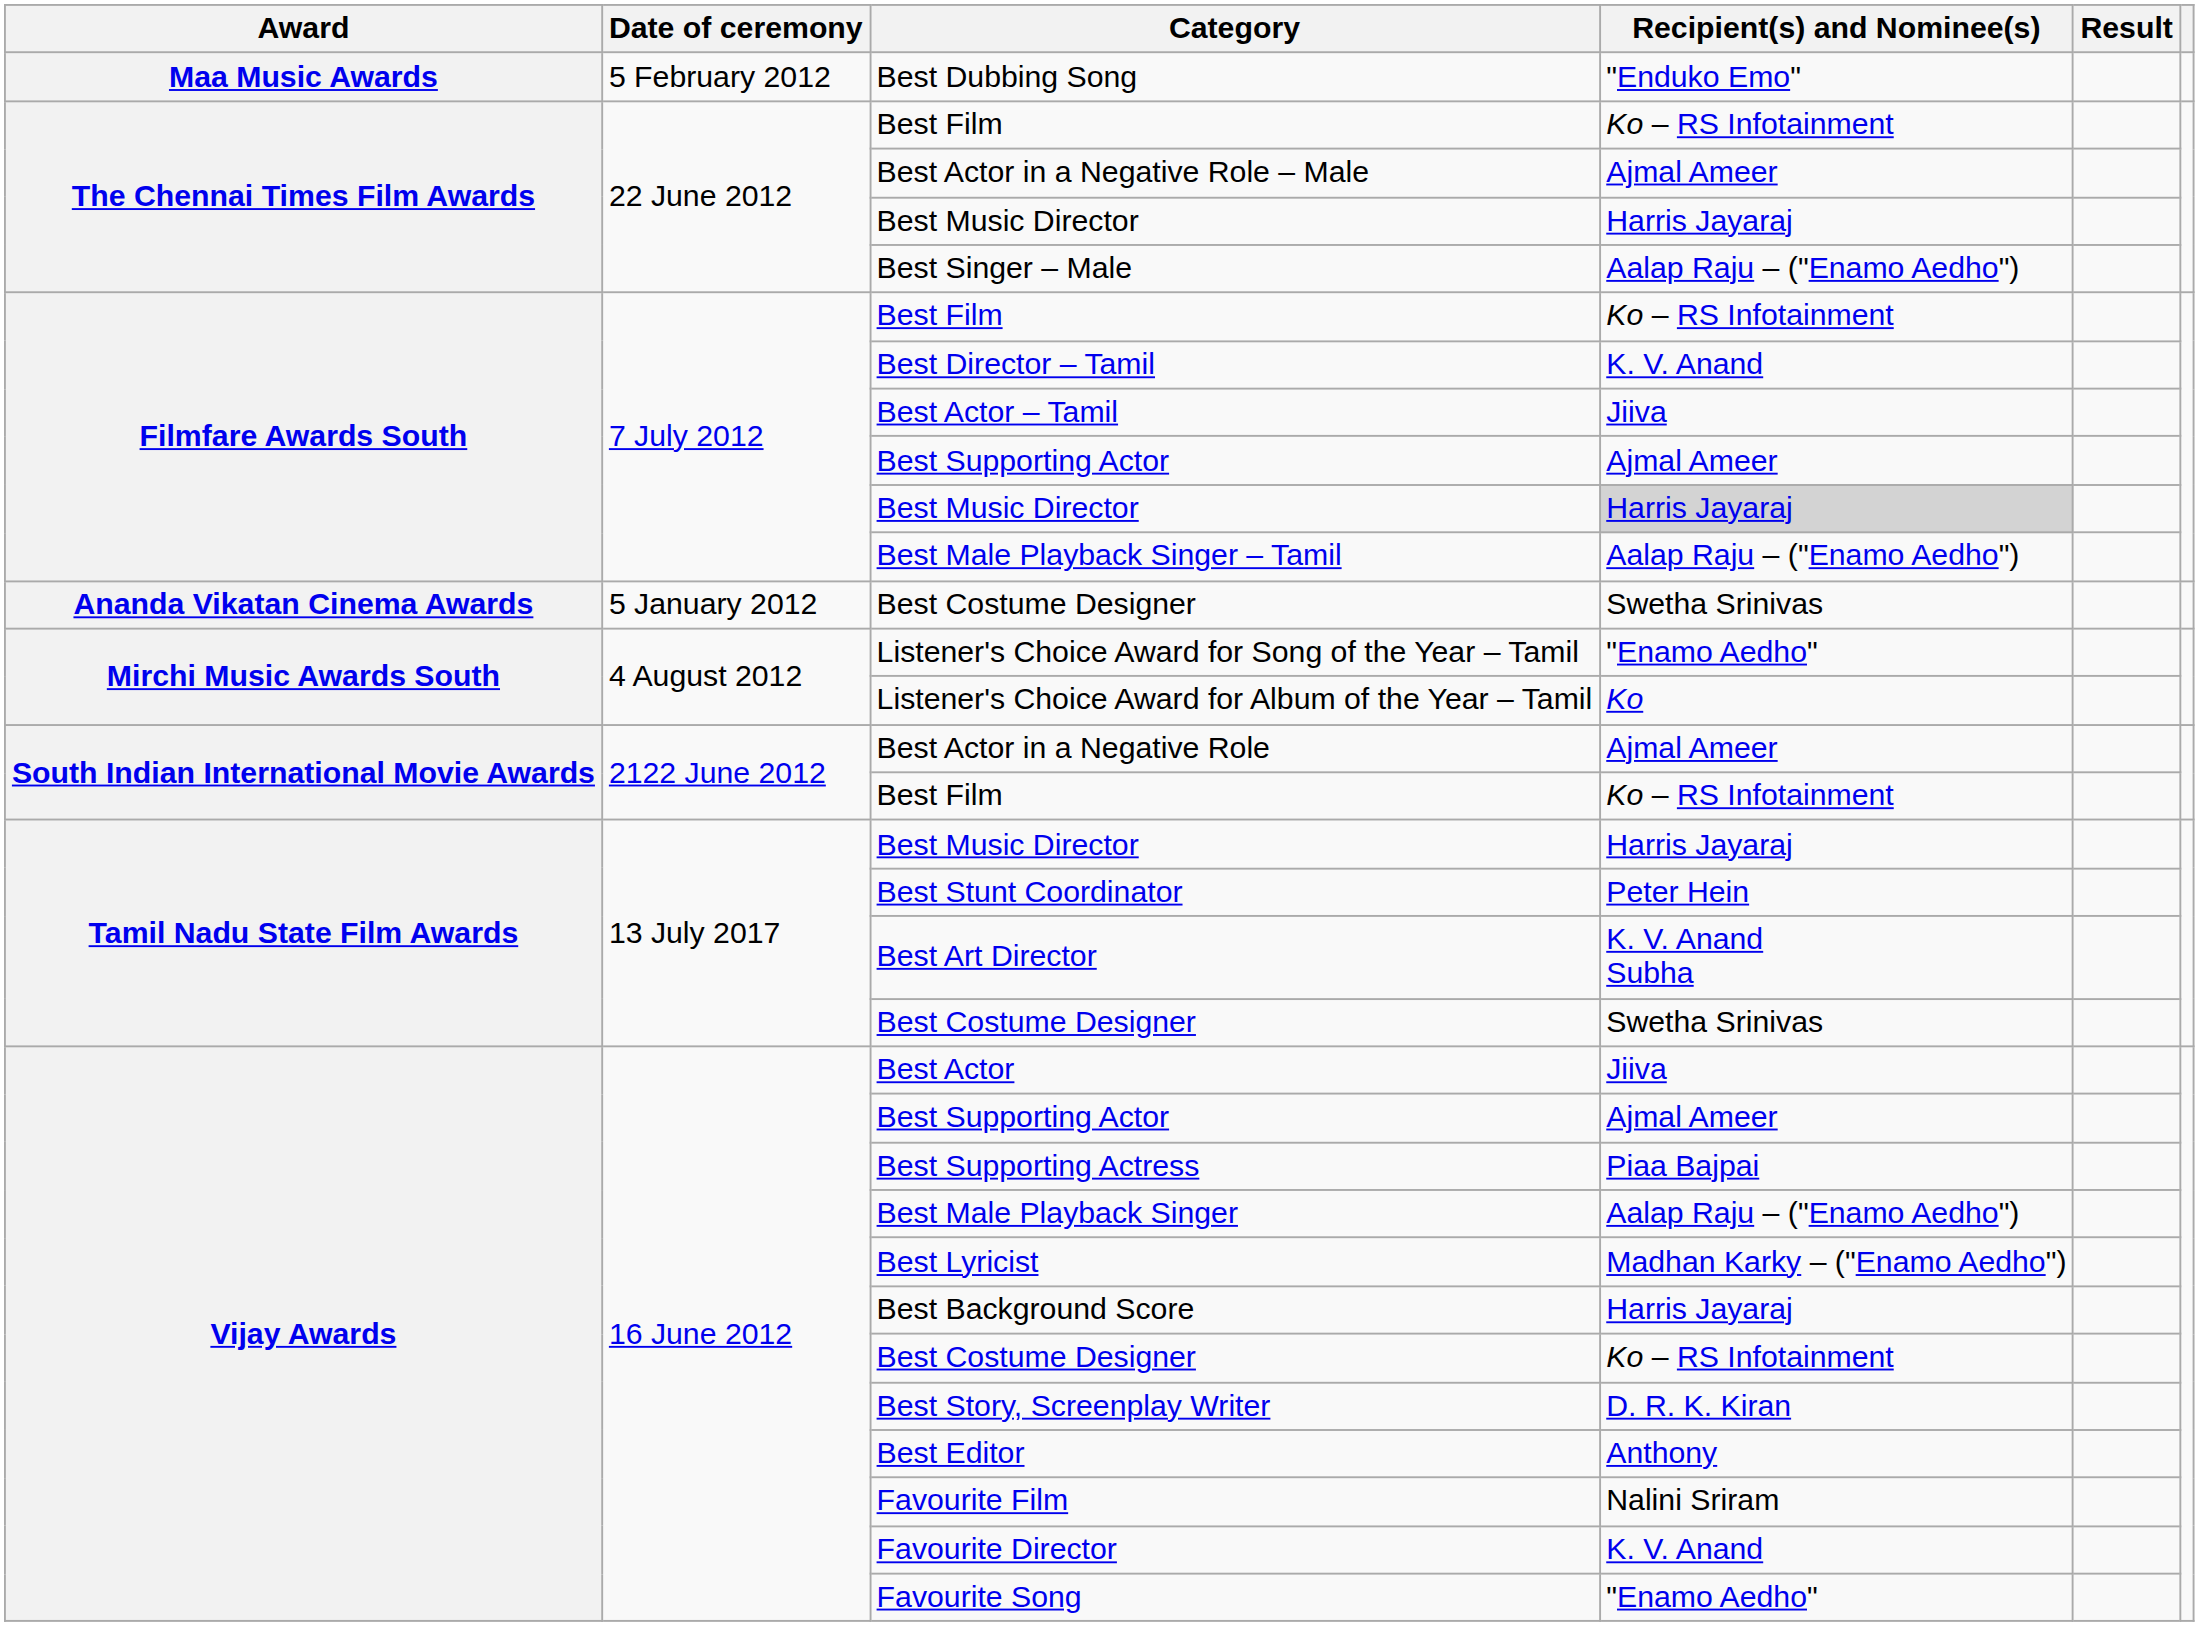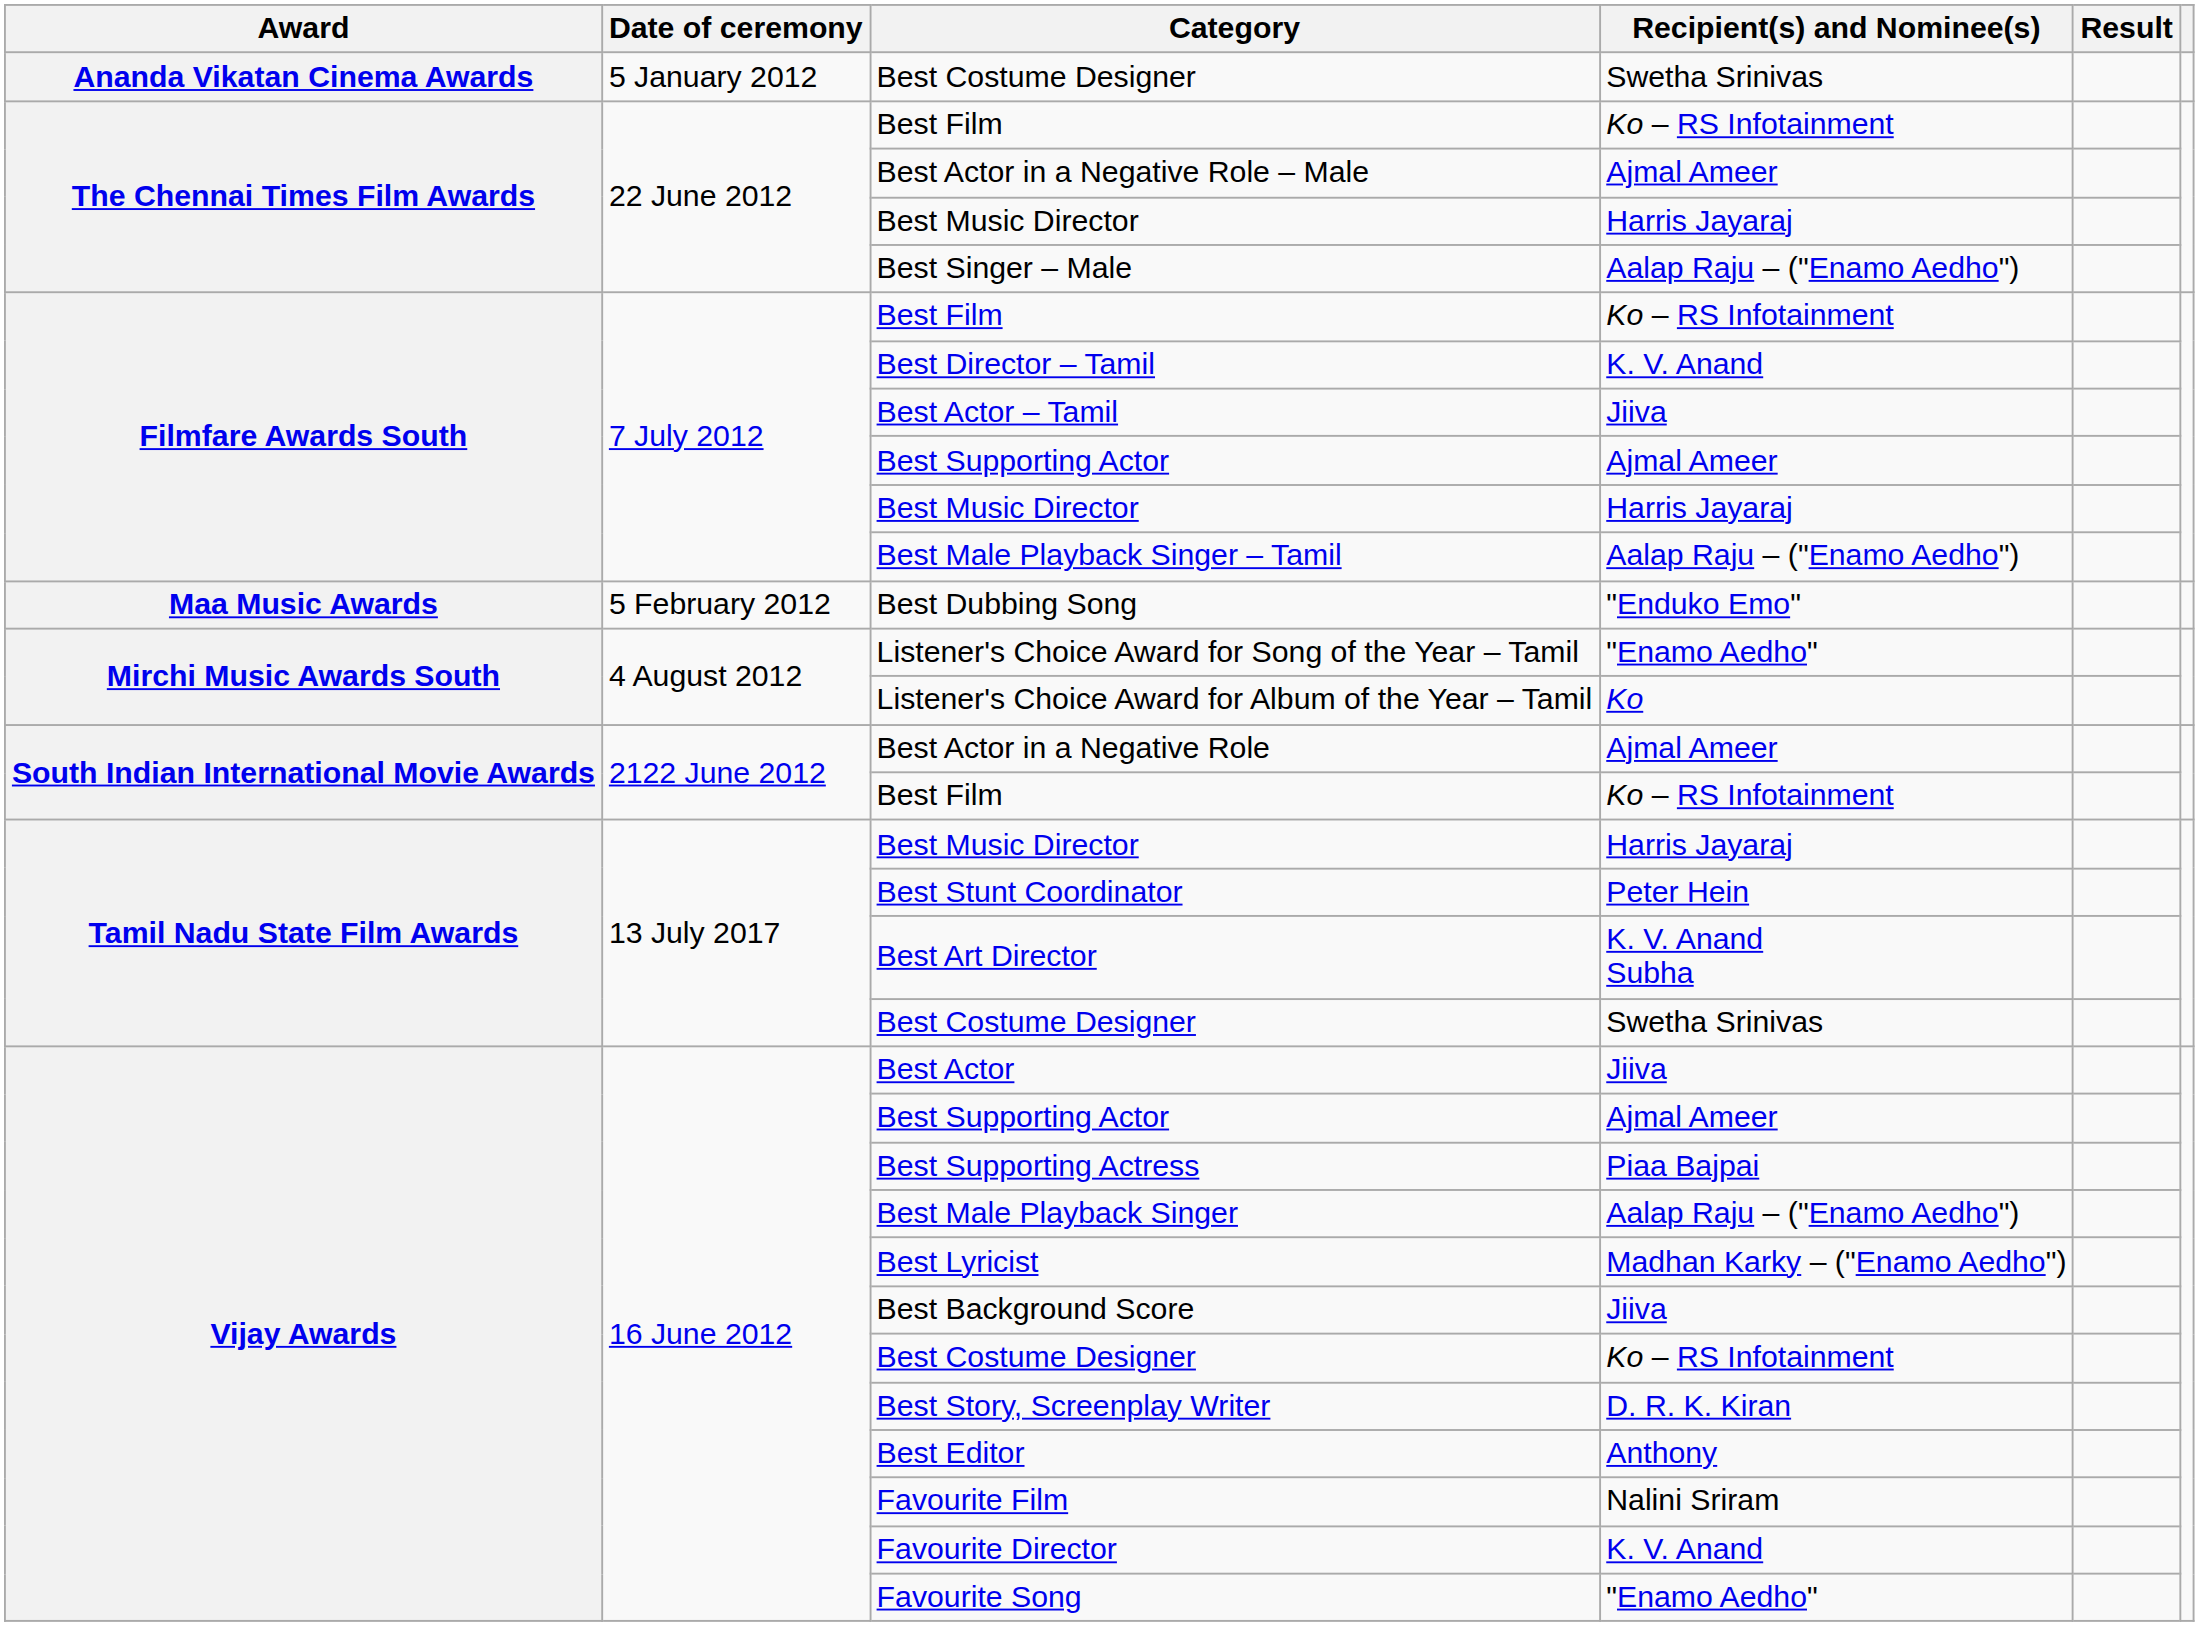 <table class="wikitable plainrowheaders sortable">
 <tr>
 <th scope="col">Award</th>
 <th scope="col">Date of ceremony</th>
 <th scope="col">Category</th>
 <th scope="col">Recipient(s) and Nominee(s)</th>
 <th scope="col">Result</th>
 <th scope="col" class="unsortable"></th>
 </tr>
 <tr>
-<th scope="row"><a href='#'>Maa Music Awards</a></th>
-<td>5 February 2012</td>
-<td>Best Dubbing Song</td>
-<td>"<a href='#'>Enduko Emo</a>"</td>
+<th scope="row"><a href='#'>Ananda Vikatan Cinema Awards</a></th>
+<td>5 January 2012</td>
+<td>Best Costume Designer</td>
+<td>Swetha Srinivas</td>
 <td></td>
 <td style="text-align:center;"></td>
 </tr>
 <tr>
 <th scope="row" rowspan="4"><a href='#'>The Chennai Times Film Awards</a></th>
 <td rowspan="4">22 June 2012</td>
 <td>Best Film</td>
 <td><em>Ko</em> – <a href='#'>RS Infotainment</a></td>
 <td></td>
 <td rowspan="4" style="text-align:center;"></td>
 </tr>
 <tr>
 <td>Best Actor in a Negative Role – Male</td>
 <td><a href='#'>Ajmal Ameer</a></td>
 <td></td>
 </tr>
 <tr>
 <td>Best Music Director</td>
 <td><a href='#'>Harris Jayaraj</a></td>
 <td></td>
 </tr>
 <tr>
 <td>Best Singer – Male</td>
 <td><a href='#'>Aalap Raju</a> – ("<a href='#'>Enamo Aedho</a>")</td>
 <td></td>
 </tr>
 <tr>
 <th scope="row" rowspan="6"><a href='#'>Filmfare Awards South</a></th>
 <td rowspan="6"><a href='#'>7 July 2012</a></td>
 <td><a href='#'>Best Film</a></td>
 <td><em>Ko</em> – <a href='#'>RS Infotainment</a></td>
 <td></td>
 <td rowspan="6" style="text-align:center;"><br><br></td>
 </tr>
 <tr>
 <td><a href='#'>Best Director – Tamil</a></td>
 <td><a href='#'>K. V. Anand</a></td>
 <td></td>
 </tr>
 <tr>
 <td><a href='#'>Best Actor – Tamil</a></td>
 <td><a href='#'>Jiiva</a></td>
 <td></td>
 </tr>
 <tr>
 <td><a href='#'>Best Supporting Actor</a></td>
 <td><a href='#'>Ajmal Ameer</a></td>
 <td></td>
 </tr>
 <tr>
 <td><a href='#'>Best Music Director</a></td>
-<td style="background: lightgrey;"><a href='#'>Harris Jayaraj</a></td>
+<td><a href='#'>Harris Jayaraj</a></td>
 <td></td>
 </tr>
 <tr>
 <td><a href='#'>Best Male Playback Singer – Tamil</a></td>
 <td><a href='#'>Aalap Raju</a> – ("<a href='#'>Enamo Aedho</a>")</td>
 <td></td>
 </tr>
 <tr>
-<th scope="row"><a href='#'>Ananda Vikatan Cinema Awards</a></th>
-<td>5 January 2012</td>
-<td>Best Costume Designer</td>
-<td>Swetha Srinivas</td>
+<th scope="row"><a href='#'>Maa Music Awards</a></th>
+<td>5 February 2012</td>
+<td>Best Dubbing Song</td>
+<td>"<a href='#'>Enduko Emo</a>"</td>
 <td></td>
 <td style="text-align:center;"></td>
 </tr>
 <tr>
 <th scope="row" rowspan="2"><a href='#'>Mirchi Music Awards South</a></th>
 <td rowspan="2">4 August 2012</td>
 <td>Listener's Choice Award for Song of the Year – Tamil</td>
 <td>"<a href='#'>Enamo Aedho</a>"</td>
 <td></td>
 <td rowspan="2" style="text-align:center;"><br><br></td>
 </tr>
 <tr>
 <td>Listener's Choice Award for Album of the Year – Tamil</td>
 <td><em><a href='#'>Ko</a></em></td>
 <td></td>
 </tr>
 <tr>
 <th scope="row" rowspan="2"><a href='#'>South Indian International Movie Awards</a></th>
 <td rowspan="2"><a href='#'>2122 June 2012</a></td>
 <td>Best Actor in a Negative Role</td>
 <td><a href='#'>Ajmal Ameer</a></td>
 <td></td>
 <td rowspan="2" style="text-align:center;"><br></td>
 </tr>
 <tr>
 <td>Best Film</td>
 <td><em>Ko</em> – <a href='#'>RS Infotainment</a></td>
 <td></td>
 </tr>
 <tr>
 <th scope="row" rowspan="4"><a href='#'>Tamil Nadu State Film Awards</a></th>
 <td rowspan="4">13 July 2017</td>
 <td><a href='#'>Best Music Director</a></td>
 <td><a href='#'>Harris Jayaraj</a></td>
 <td></td>
 <td rowspan="4" style="text-align:center;"><br><br></td>
 </tr>
 <tr>
 <td><a href='#'>Best Stunt Coordinator</a></td>
 <td><a href='#'>Peter Hein</a></td>
 <td></td>
 </tr>
 <tr>
 <td><a href='#'>Best Art Director</a></td>
 <td><a href='#'>K. V. Anand</a><br><a href='#'>Subha</a></td>
 <td></td>
 </tr>
 <tr>
 <td><a href='#'>Best Costume Designer</a></td>
 <td>Swetha Srinivas</td>
 <td></td>
 </tr>
 <tr>
 <th scope="row" rowspan="12"><a href='#'>Vijay Awards</a></th>
 <td rowspan="12"><a href='#'>16 June 2012</a></td>
 <td><a href='#'>Best Actor</a></td>
 <td><a href='#'>Jiiva</a></td>
 <td></td>
 <td rowspan="12" style="text-align:center;"><br></td>
 </tr>
 <tr>
 <td><a href='#'>Best Supporting Actor</a></td>
 <td><a href='#'>Ajmal Ameer</a></td>
 <td></td>
 </tr>
 <tr>
 <td><a href='#'>Best Supporting Actress</a></td>
 <td><a href='#'>Piaa Bajpai</a></td>
 <td></td>
 </tr>
 <tr>
 <td><a href='#'>Best Male Playback Singer</a></td>
 <td><a href='#'>Aalap Raju</a> – ("<a href='#'>Enamo Aedho</a>")</td>
 <td></td>
 </tr>
 <tr>
 <td><a href='#'>Best Lyricist</a></td>
 <td><a href='#'>Madhan Karky</a> – ("<a href='#'>Enamo Aedho</a>")</td>
 <td></td>
 </tr>
 <tr>
 <td>Best Background Score</td>
-<td><a href='#'>Harris Jayaraj</a></td>
+<td><a href='#'>Jiiva</a></td>
 <td></td>
 </tr>
 <tr>
 <td><a href='#'>Best Costume Designer</a></td>
 <td><em>Ko</em> – <a href='#'>RS Infotainment</a></td>
 <td></td>
 </tr>
 <tr>
 <td><a href='#'>Best Story, Screenplay Writer</a></td>
 <td><a href='#'>D. R. K. Kiran</a></td>
 <td></td>
 </tr>
 <tr>
 <td><a href='#'>Best Editor</a></td>
 <td><a href='#'>Anthony</a></td>
 <td></td>
 </tr>
 <tr>
 <td><a href='#'>Favourite Film</a></td>
 <td>Nalini Sriram</td>
 <td></td>
 </tr>
 <tr>
 <td><a href='#'>Favourite Director</a></td>
 <td><a href='#'>K. V. Anand</a></td>
 <td></td>
 </tr>
 <tr>
 <td><a href='#'>Favourite Song</a></td>
 <td>"<a href='#'>Enamo Aedho</a>"</td>
 <td></td>
 </tr>
 </table>
